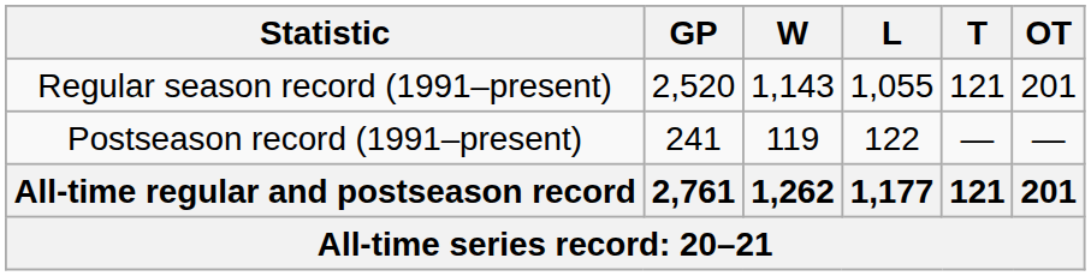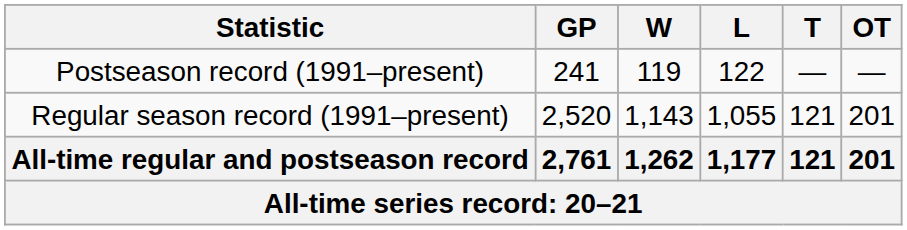 <table class="wikitable" style="text-align:center; font-size:95%">
 <tr>
 <th>Statistic</th>
 <th>GP</th>
 <th>W</th>
 <th>L</th>
 <th>T</th>
 <th>OT</th>
 </tr>
 <tr>
+<td>Postseason record (1991–present)</td>
+<td>241</td>
+<td>119</td>
+<td>122</td>
+<td>—</td>
+<td>—</td>
+</tr>
+<tr>
 <td>Regular season record (1991–present)</td>
 <td>2,520</td>
 <td>1,143</td>
 <td>1,055</td>
 <td>121</td>
 <td>201</td>
-</tr>
-<tr>
-<td>Postseason record (1991–present)</td>
-<td>241</td>
-<td>119</td>
-<td>122</td>
-<td>—</td>
-<td>—</td>
 </tr>
 <tr>
 <th>All-time regular and postseason record</th>
 <th>2,761</th>
 <th>1,262</th>
 <th>1,177</th>
 <th>121</th>
 <th>201</th>
 </tr>
 <tr>
 <th colspan="6">All-time series record: 20–21</th>
 </tr>
 </table>
